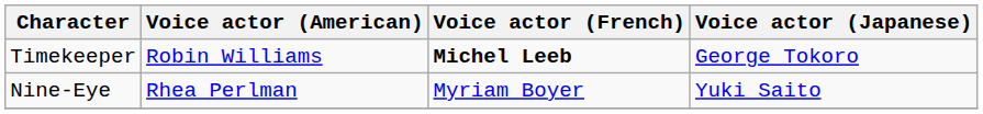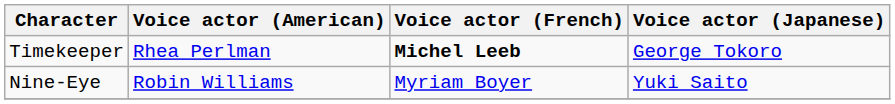 <table class="wikitable">
 <tr>
 <th>Character</th>
 <th>Voice actor (American)</th>
 <th>Voice actor (French)</th>
 <th>Voice actor (Japanese)</th>
 </tr>
 <tr>
 <td>Timekeeper</td>
-<td><a href='#'>Robin Williams</a></td>
+<td><a href='#'>Rhea Perlman</a></td>
 <td><strong>Michel Leeb</strong></td>
 <td><a href='#'>George Tokoro</a></td>
 </tr>
 <tr>
 <td>Nine-Eye</td>
-<td><a href='#'>Rhea Perlman</a></td>
+<td><a href='#'>Robin Williams</a></td>
 <td><a href='#'>Myriam Boyer</a></td>
 <td><a href='#'>Yuki Saito</a></td>
 </tr>
 <tr>
 </tr>
 </table>
